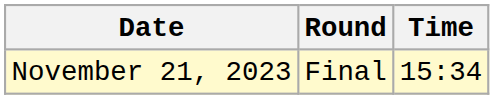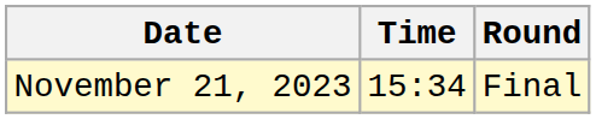 <table class="wikitable">
 <tr>
 <th>Date</th>
+<th>Time</th>
 <th>Round</th>
-<th>Time</th>
 </tr>
 <tr style=background:lemonchiffon>
 <td>November 21, 2023</td>
+<td>15:34</td>
 <td>Final</td>
-<td>15:34</td>
 </tr>
 </table>
